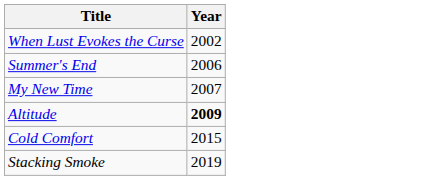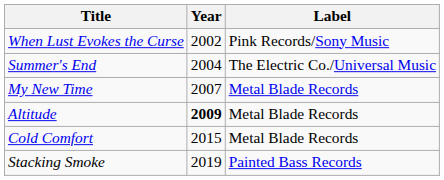 <table class="wikitable" border="1">
 <tr>
 <th>Title</th>
 <th>Year</th>
+<th>Label</th>
 </tr>
 <tr>
 <td><em><a href='#'>When Lust Evokes the Curse</a></em></td>
 <td>2002</td>
+<td>Pink Records/<a href='#'>Sony Music</a></td>
 </tr>
 <tr>
 <td><em><a href='#'>Summer's End</a></em></td>
-<td>2006</td>
+<td>2004</td>
+<td>The Electric Co./<a href='#'>Universal Music</a></td>
 </tr>
 <tr>
 <td><em><a href='#'>My New Time</a></em></td>
 <td>2007</td>
+<td><a href='#'>Metal Blade Records</a></td>
 </tr>
 <tr>
 <td><em><a href='#'>Altitude</a></em></td>
 <td><strong>2009</strong></td>
+<td>Metal Blade Records</td>
 </tr>
 <tr>
 <td><em><a href='#'>Cold Comfort</a></em></td>
 <td>2015</td>
+<td>Metal Blade Records</td>
 </tr>
 <tr>
 <td><em>Stacking Smoke</em></td>
 <td>2019</td>
+<td><a href='#'>Painted Bass Records</a></td>
 </tr>
 </table>
